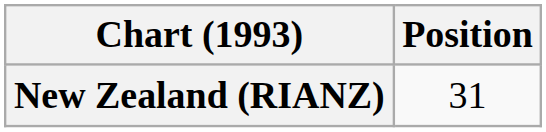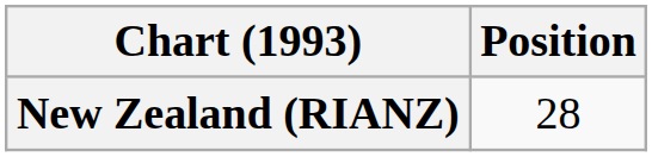 <table class="wikitable plainrowheaders" style="text-align:center">
 <tr>
 <th scope="col">Chart (1993)</th>
 <th scope="col">Position</th>
 </tr>
 <tr>
 <th scope="row">New Zealand (RIANZ)</th>
-<td>31</td>
+<td>28</td>
 </tr>
 </table>
